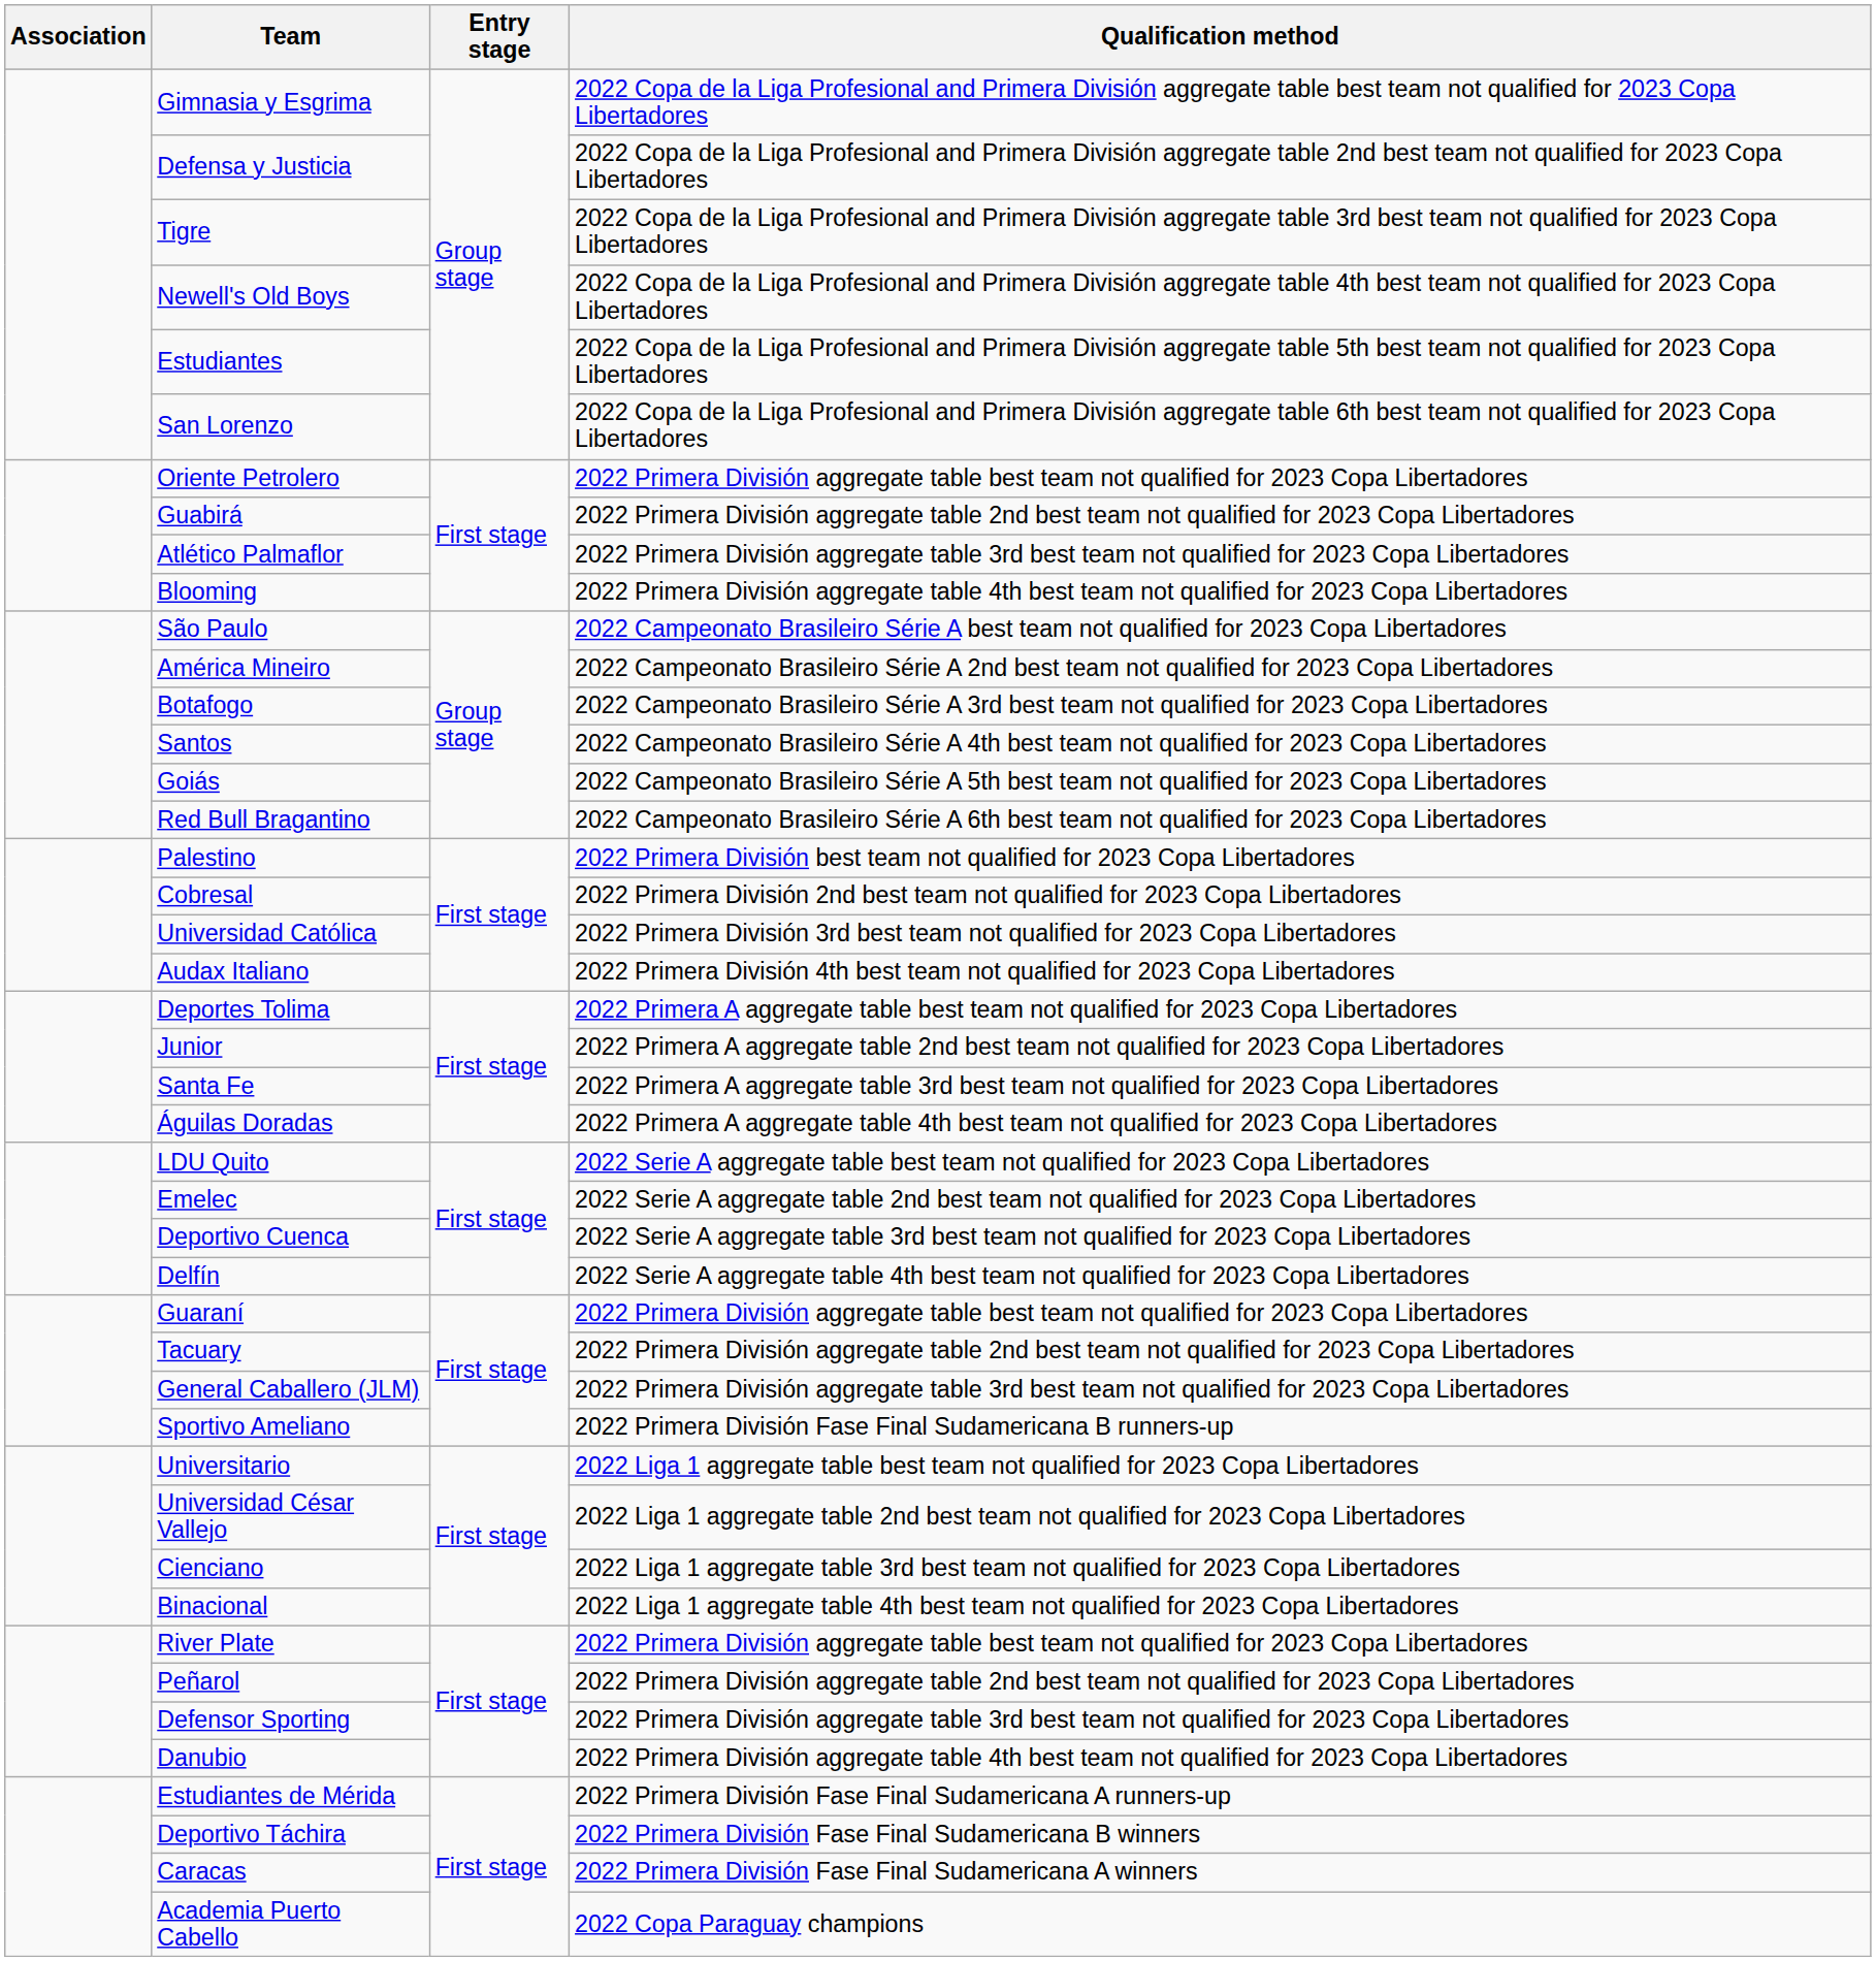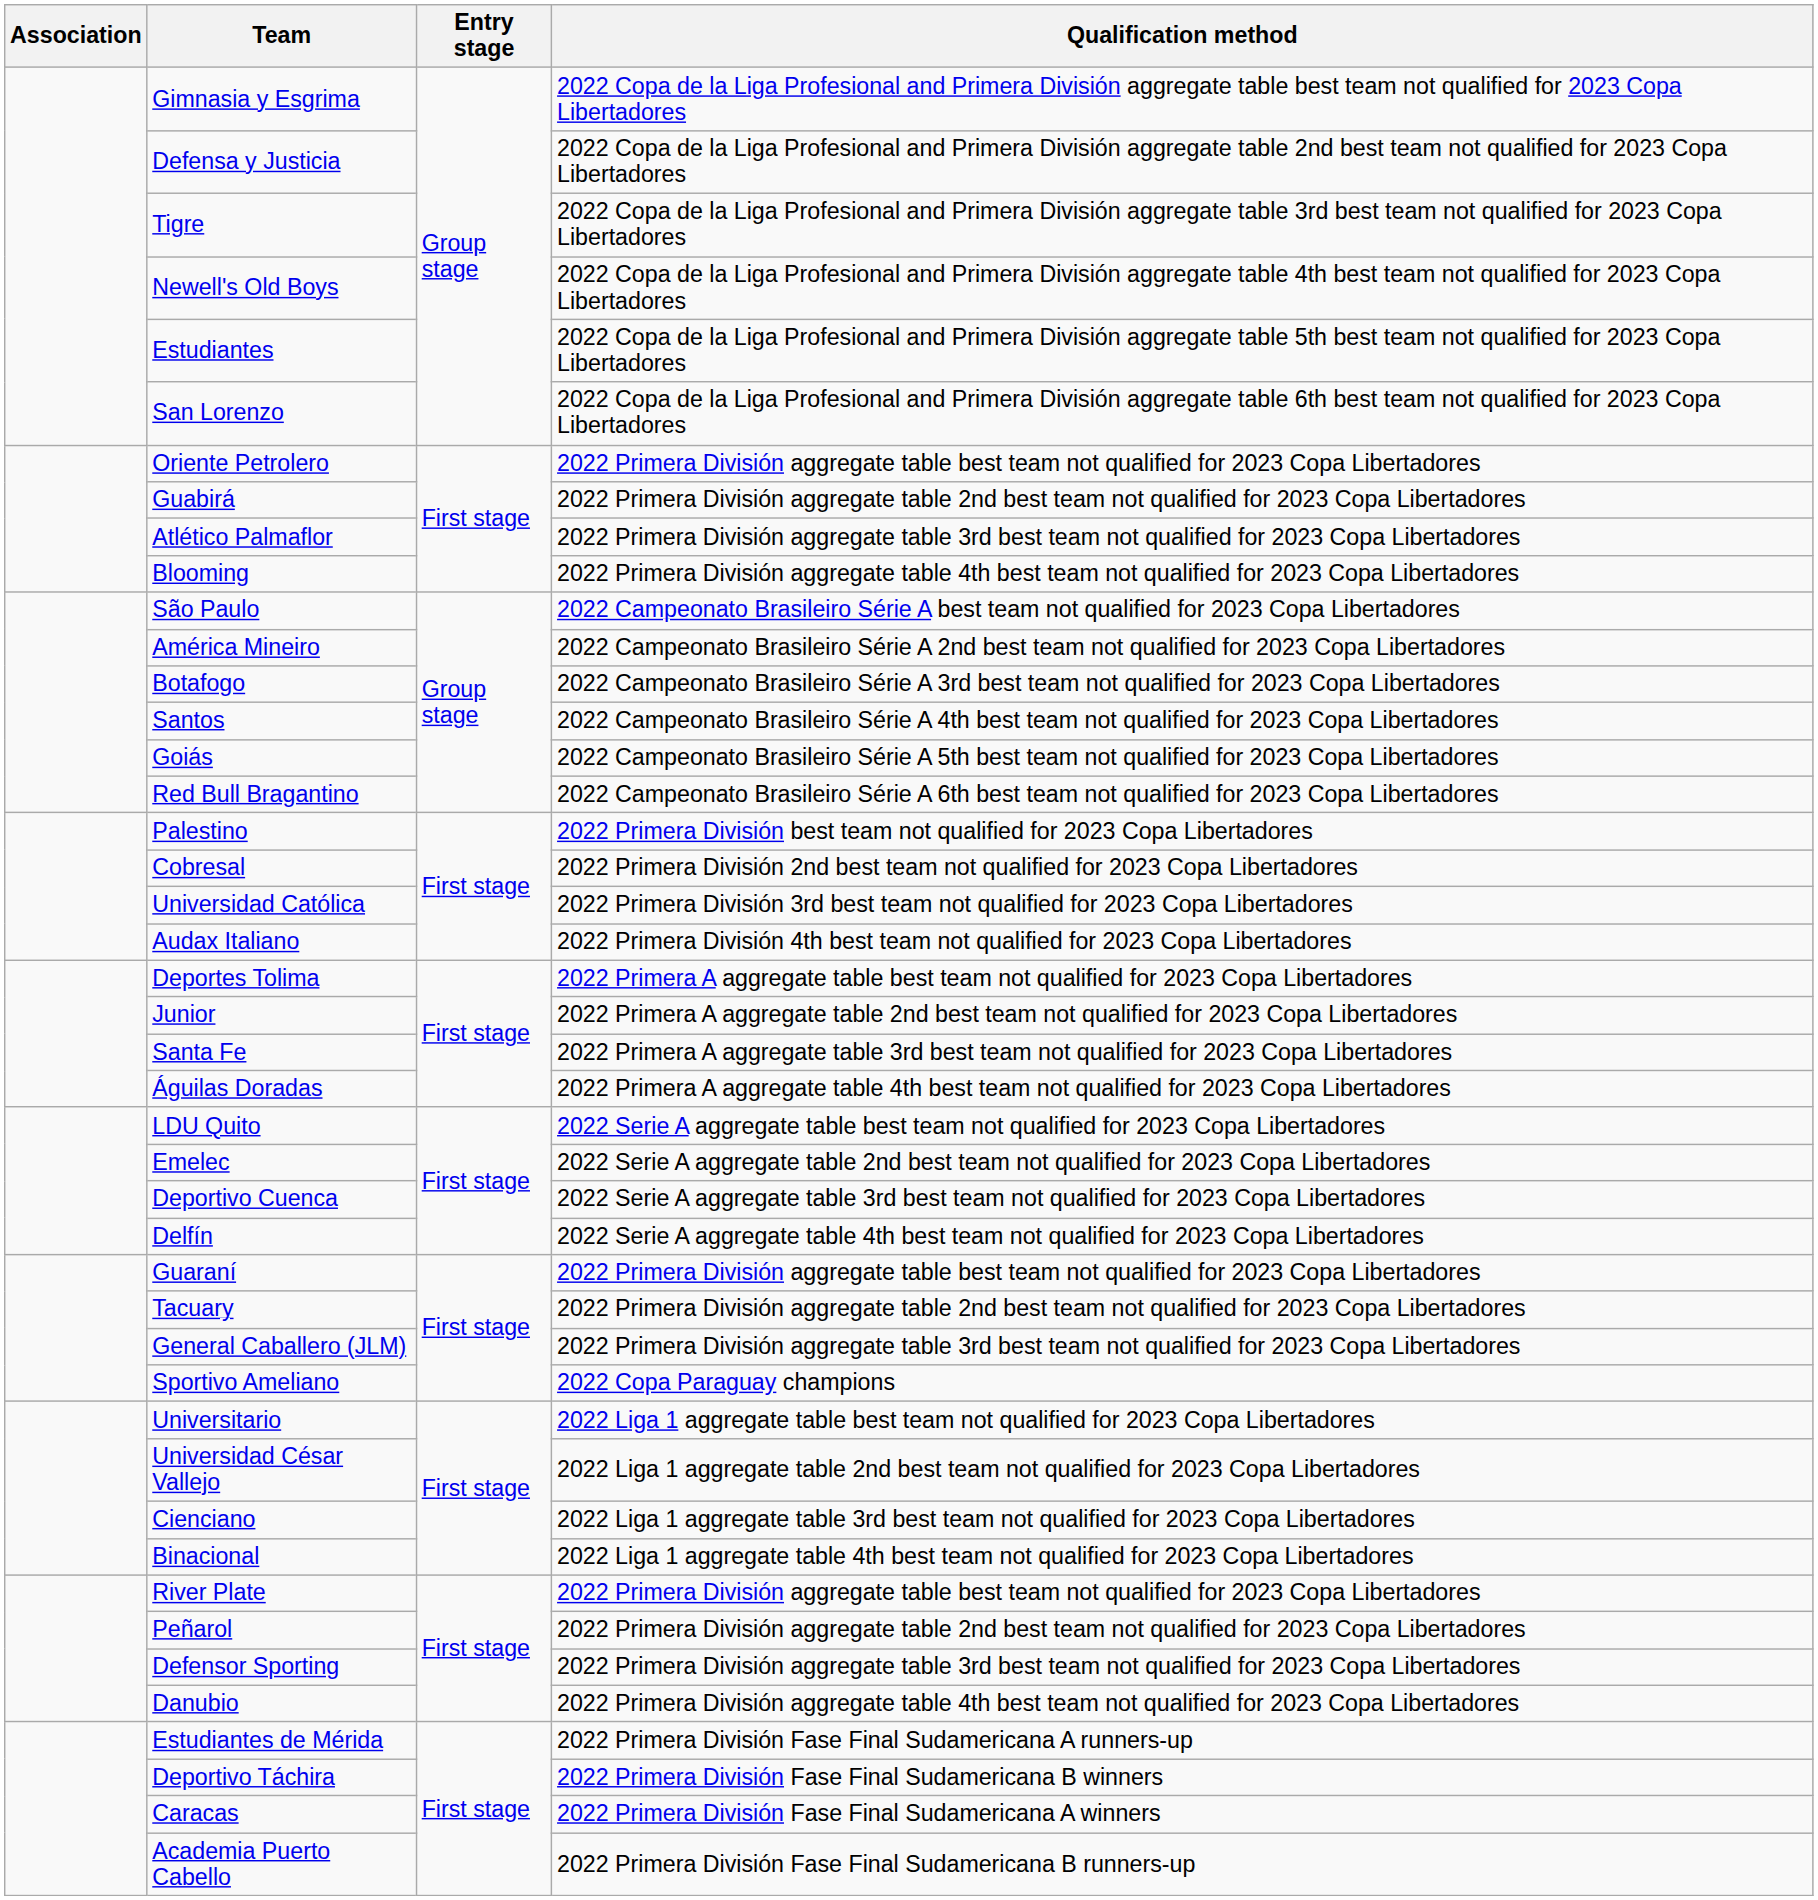 <table class="wikitable">
 <tr>
 <th>Association</th>
 <th>Team </th>
 <th>Entry stage</th>
 <th>Qualification method</th>
 </tr>
 <tr>
 <td rowspan=6><br></td>
 <td><a href='#'>Gimnasia y Esgrima</a> </td>
 <td rowspan=6><a href='#'>Group stage</a></td>
 <td><a href='#'>2022 Copa de la Liga Profesional and Primera División</a> aggregate table best team not qualified for <a href='#'>2023 Copa Libertadores</a></td>
 </tr>
 <tr>
 <td><a href='#'>Defensa y Justicia</a> </td>
 <td>2022 Copa de la Liga Profesional and Primera División aggregate table 2nd best team not qualified for 2023 Copa Libertadores</td>
 </tr>
 <tr>
 <td><a href='#'>Tigre</a> </td>
 <td>2022 Copa de la Liga Profesional and Primera División aggregate table 3rd best team not qualified for 2023 Copa Libertadores</td>
 </tr>
 <tr>
 <td><a href='#'>Newell's Old Boys</a> </td>
 <td>2022 Copa de la Liga Profesional and Primera División aggregate table 4th best team not qualified for 2023 Copa Libertadores</td>
 </tr>
 <tr>
 <td><a href='#'>Estudiantes</a> </td>
 <td>2022 Copa de la Liga Profesional and Primera División aggregate table 5th best team not qualified for 2023 Copa Libertadores</td>
 </tr>
 <tr>
 <td><a href='#'>San Lorenzo</a> </td>
 <td>2022 Copa de la Liga Profesional and Primera División aggregate table 6th best team not qualified for 2023 Copa Libertadores</td>
 </tr>
 <tr>
 <td rowspan=4><br></td>
 <td><a href='#'>Oriente Petrolero</a> </td>
 <td rowspan=4><a href='#'>First stage</a></td>
 <td><a href='#'>2022 Primera División</a> aggregate table best team not qualified for 2023 Copa Libertadores</td>
 </tr>
 <tr>
 <td><a href='#'>Guabirá</a> </td>
 <td>2022 Primera División aggregate table 2nd best team not qualified for 2023 Copa Libertadores</td>
 </tr>
 <tr>
 <td><a href='#'>Atlético Palmaflor</a> </td>
 <td>2022 Primera División aggregate table 3rd best team not qualified for 2023 Copa Libertadores</td>
 </tr>
 <tr>
 <td><a href='#'>Blooming</a> </td>
 <td>2022 Primera División aggregate table 4th best team not qualified for 2023 Copa Libertadores</td>
 </tr>
 <tr>
 <td rowspan=6><br></td>
 <td><a href='#'>São Paulo</a> </td>
 <td rowspan=6><a href='#'>Group stage</a></td>
 <td><a href='#'>2022 Campeonato Brasileiro Série A</a> best team not qualified for 2023 Copa Libertadores</td>
 </tr>
 <tr>
 <td><a href='#'>América Mineiro</a> </td>
 <td>2022 Campeonato Brasileiro Série A 2nd best team not qualified for 2023 Copa Libertadores</td>
 </tr>
 <tr>
 <td><a href='#'>Botafogo</a> </td>
 <td>2022 Campeonato Brasileiro Série A 3rd best team not qualified for 2023 Copa Libertadores</td>
 </tr>
 <tr>
 <td><a href='#'>Santos</a> </td>
 <td>2022 Campeonato Brasileiro Série A 4th best team not qualified for 2023 Copa Libertadores</td>
 </tr>
 <tr>
 <td><a href='#'>Goiás</a> </td>
 <td>2022 Campeonato Brasileiro Série A 5th best team not qualified for 2023 Copa Libertadores</td>
 </tr>
 <tr>
 <td><a href='#'>Red Bull Bragantino</a> </td>
 <td>2022 Campeonato Brasileiro Série A 6th best team not qualified for 2023 Copa Libertadores</td>
 </tr>
 <tr>
 <td rowspan=4><br></td>
 <td><a href='#'>Palestino</a> </td>
 <td rowspan=4><a href='#'>First stage</a></td>
 <td><a href='#'>2022 Primera División</a> best team not qualified for 2023 Copa Libertadores</td>
 </tr>
 <tr>
 <td><a href='#'>Cobresal</a> </td>
 <td>2022 Primera División 2nd best team not qualified for 2023 Copa Libertadores</td>
 </tr>
 <tr>
 <td><a href='#'>Universidad Católica</a> </td>
 <td>2022 Primera División 3rd best team not qualified for 2023 Copa Libertadores</td>
 </tr>
 <tr>
 <td><a href='#'>Audax Italiano</a> </td>
 <td>2022 Primera División 4th best team not qualified for 2023 Copa Libertadores</td>
 </tr>
 <tr>
 <td rowspan=4><br></td>
 <td><a href='#'>Deportes Tolima</a> </td>
 <td rowspan=4><a href='#'>First stage</a></td>
 <td><a href='#'>2022 Primera A</a> aggregate table best team not qualified for 2023 Copa Libertadores</td>
 </tr>
 <tr>
 <td><a href='#'>Junior</a> </td>
 <td>2022 Primera A aggregate table 2nd best team not qualified for 2023 Copa Libertadores</td>
 </tr>
 <tr>
 <td><a href='#'>Santa Fe</a> </td>
 <td>2022 Primera A aggregate table 3rd best team not qualified for 2023 Copa Libertadores</td>
 </tr>
 <tr>
 <td><a href='#'>Águilas Doradas</a> </td>
 <td>2022 Primera A aggregate table 4th best team not qualified for 2023 Copa Libertadores</td>
 </tr>
 <tr>
 <td rowspan=4><br></td>
 <td><a href='#'>LDU Quito</a> </td>
 <td rowspan=4><a href='#'>First stage</a></td>
 <td><a href='#'>2022 Serie A</a> aggregate table best team not qualified for 2023 Copa Libertadores</td>
 </tr>
 <tr>
 <td><a href='#'>Emelec</a> </td>
 <td>2022 Serie A aggregate table 2nd best team not qualified for 2023 Copa Libertadores</td>
 </tr>
 <tr>
 <td><a href='#'>Deportivo Cuenca</a> </td>
 <td>2022 Serie A aggregate table 3rd best team not qualified for 2023 Copa Libertadores</td>
 </tr>
 <tr>
 <td><a href='#'>Delfín</a> </td>
 <td>2022 Serie A aggregate table 4th best team not qualified for 2023 Copa Libertadores</td>
 </tr>
 <tr>
 <td rowspan=4><br></td>
 <td><a href='#'>Guaraní</a> </td>
 <td rowspan=4><a href='#'>First stage</a></td>
 <td><a href='#'>2022 Primera División</a> aggregate table best team not qualified for 2023 Copa Libertadores</td>
 </tr>
 <tr>
 <td><a href='#'>Tacuary</a> </td>
 <td>2022 Primera División aggregate table 2nd best team not qualified for 2023 Copa Libertadores</td>
 </tr>
 <tr>
 <td><a href='#'>General Caballero (JLM)</a> </td>
 <td>2022 Primera División aggregate table 3rd best team not qualified for 2023 Copa Libertadores</td>
 </tr>
 <tr>
 <td><a href='#'>Sportivo Ameliano</a> </td>
-<td>2022 Primera División Fase Final Sudamericana B runners-up</td>
+<td><a href='#'>2022 Copa Paraguay</a> champions</td>
 </tr>
 <tr>
 <td rowspan=4><br></td>
 <td><a href='#'>Universitario</a> </td>
 <td rowspan=4><a href='#'>First stage</a></td>
 <td><a href='#'>2022 Liga 1</a> aggregate table best team not qualified for 2023 Copa Libertadores</td>
 </tr>
 <tr>
 <td><a href='#'>Universidad César Vallejo</a> </td>
 <td>2022 Liga 1 aggregate table 2nd best team not qualified for 2023 Copa Libertadores</td>
 </tr>
 <tr>
 <td><a href='#'>Cienciano</a> </td>
 <td>2022 Liga 1 aggregate table 3rd best team not qualified for 2023 Copa Libertadores</td>
 </tr>
 <tr>
 <td><a href='#'>Binacional</a> </td>
 <td>2022 Liga 1 aggregate table 4th best team not qualified for 2023 Copa Libertadores</td>
 </tr>
 <tr>
 <td rowspan=4><br></td>
 <td><a href='#'>River Plate</a> </td>
 <td rowspan=4><a href='#'>First stage</a></td>
 <td><a href='#'>2022 Primera División</a> aggregate table best team not qualified for 2023 Copa Libertadores</td>
 </tr>
 <tr>
 <td><a href='#'>Peñarol</a> </td>
 <td>2022 Primera División aggregate table 2nd best team not qualified for 2023 Copa Libertadores</td>
 </tr>
 <tr>
 <td><a href='#'>Defensor Sporting</a> </td>
 <td>2022 Primera División aggregate table 3rd best team not qualified for 2023 Copa Libertadores</td>
 </tr>
 <tr>
 <td><a href='#'>Danubio</a> </td>
 <td>2022 Primera División aggregate table 4th best team not qualified for 2023 Copa Libertadores</td>
 </tr>
 <tr>
 <td rowspan=4><br></td>
 <td><a href='#'>Estudiantes de Mérida</a> </td>
 <td rowspan=4><a href='#'>First stage</a></td>
 <td>2022 Primera División Fase Final Sudamericana A runners-up</td>
 </tr>
 <tr>
 <td><a href='#'>Deportivo Táchira</a> </td>
 <td><a href='#'>2022 Primera División</a> Fase Final Sudamericana B winners</td>
 </tr>
 <tr>
 <td><a href='#'>Caracas</a> </td>
 <td><a href='#'>2022 Primera División</a> Fase Final Sudamericana A winners</td>
 </tr>
 <tr>
 <td><a href='#'>Academia Puerto Cabello</a> </td>
-<td><a href='#'>2022 Copa Paraguay</a> champions</td>
+<td>2022 Primera División Fase Final Sudamericana B runners-up</td>
 </tr>
 </table>
